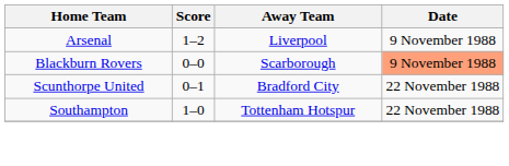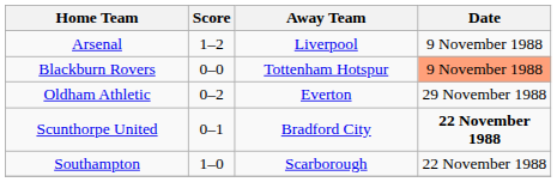 <table class="wikitable" style="text-align:center;">
 <tr>
 <th width=175>Home Team</th>
 <th width=20>Score</th>
 <th width=175>Away Team</th>
 <th width=125>Date</th>
 </tr>
 <tr>
 <td><a href='#'>Arsenal</a></td>
 <td>1–2</td>
 <td><a href='#'>Liverpool</a></td>
 <td>9 November 1988</td>
 </tr>
 <tr>
 <td><a href='#'>Blackburn Rovers</a></td>
 <td>0–0</td>
-<td><a href='#'>Scarborough</a></td>
+<td><a href='#'>Tottenham Hotspur</a></td>
 <td style="background: lightsalmon;">9 November 1988</td>
+</tr>
+<tr>
+<td><a href='#'>Oldham Athletic</a></td>
+<td>0–2</td>
+<td><a href='#'>Everton</a></td>
+<td>29 November 1988</td>
 </tr>
 <tr>
 <td><a href='#'>Scunthorpe United</a></td>
 <td>0–1</td>
 <td><a href='#'>Bradford City</a></td>
-<td>22 November 1988</td>
+<td><strong>22 November 1988</strong></td>
 </tr>
 <tr>
 <td><a href='#'>Southampton</a></td>
 <td>1–0</td>
-<td><a href='#'>Tottenham Hotspur</a></td>
+<td><a href='#'>Scarborough</a></td>
 <td>22 November 1988</td>
 </tr>
 <tr>
 </tr>
 </table>
